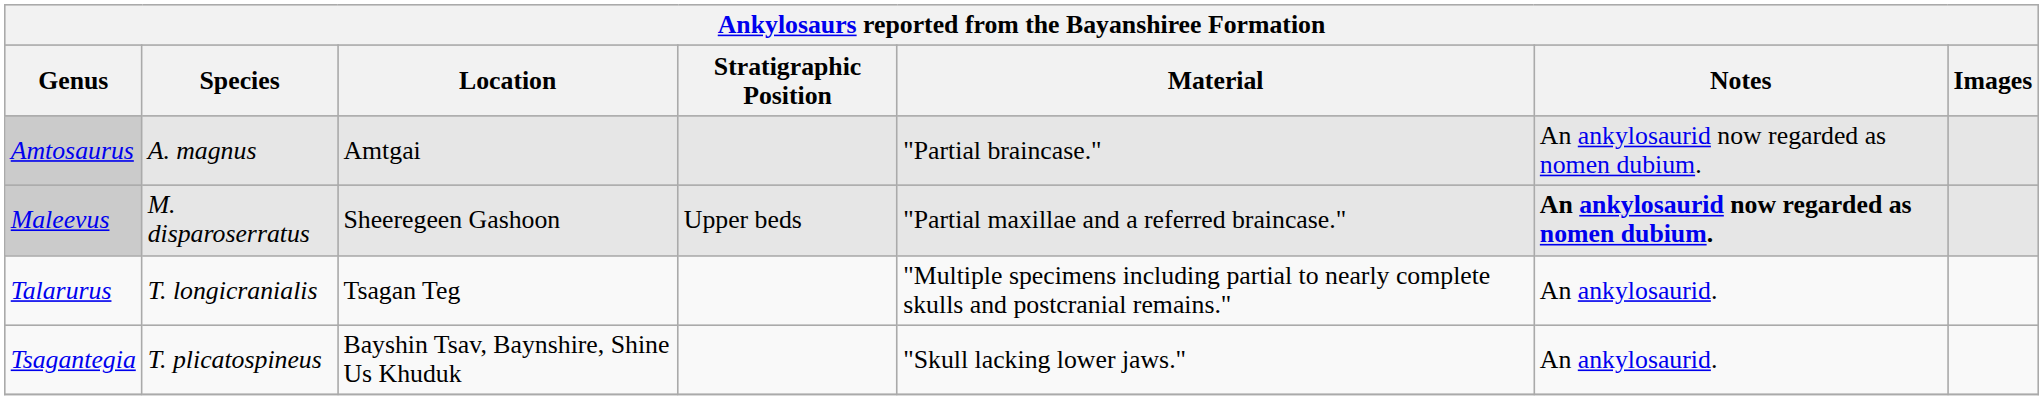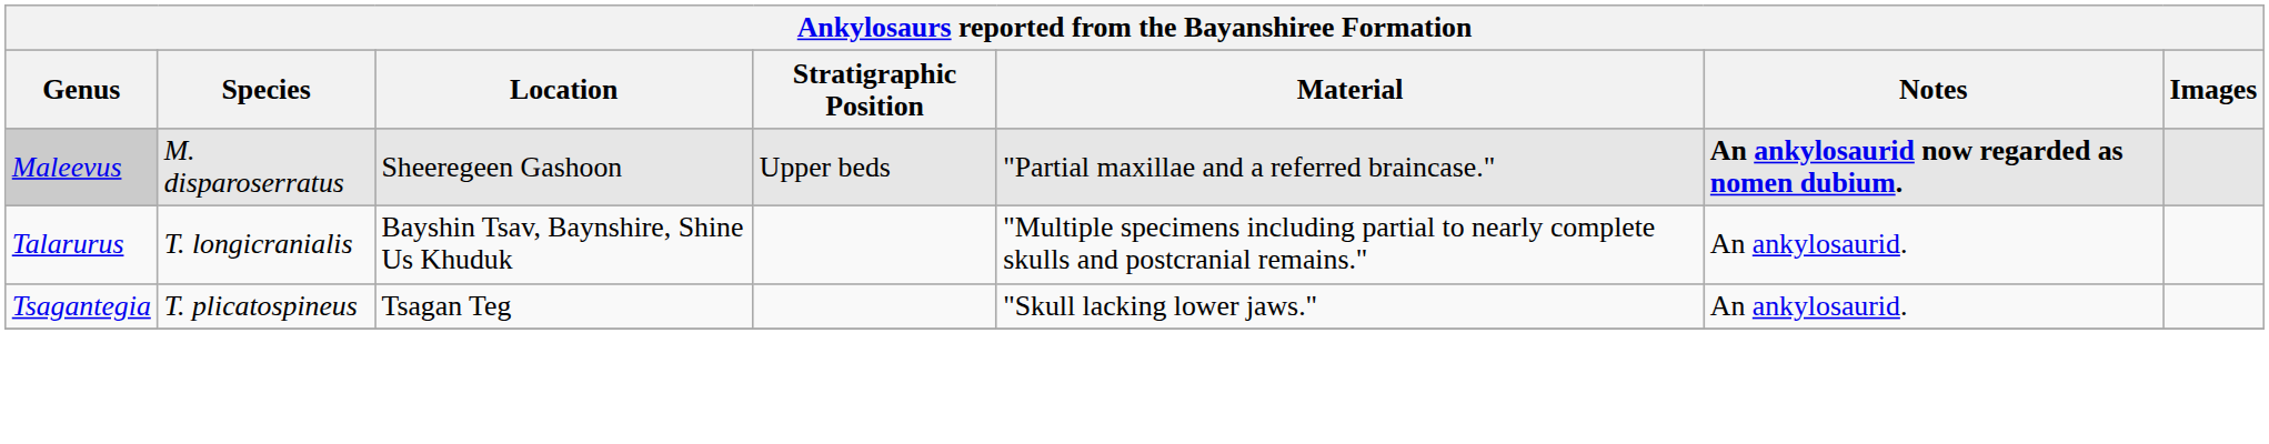 <table class="wikitable" align="center" width="100%">
 <tr>
 <th colspan="7" align="center"><strong><a href='#'>Ankylosaurs</a> reported from the Bayanshiree Formation</strong></th>
 </tr>
 <tr>
 <th>Genus</th>
 <th>Species</th>
 <th>Location</th>
 <th>Stratigraphic Position</th>
 <th>Material</th>
 <th>Notes</th>
 <th>Images</th>
 </tr>
 <tr>
-<td style="background:#cbcbcb;"><em><a href='#'>Amtosaurus</a></em></td>
-<td style="background:#e6e6e6;"><em>A. magnus</em></td>
-<td style="background:#e6e6e6;">Amtgai</td>
-<td style="background:#e6e6e6;"></td>
-<td style="background:#e6e6e6;">"Partial braincase."</td>
-<td style="background:#e6e6e6;">An <a href='#'>ankylosaurid</a> now regarded as <a href='#'>nomen dubium</a>.</td>
-<td style="background:#e6e6e6;"></td>
-</tr>
-<tr>
 <td style="background:#cbcbcb;"><em><a href='#'>Maleevus</a></em></td>
 <td style="background:#e6e6e6;"><em>M. disparoserratus</em></td>
 <td style="background:#e6e6e6;">Sheeregeen Gashoon</td>
 <td style="background:#e6e6e6;">Upper beds</td>
 <td style="background:#e6e6e6;">"Partial maxillae and a referred braincase."</td>
 <td style="background:#e6e6e6;"><strong>An <a href='#'>ankylosaurid</a> now regarded as <a href='#'>nomen dubium</a>.</strong></td>
 <td style="background:#e6e6e6;"></td>
 </tr>
 <tr>
 <td><em><a href='#'>Talarurus</a></em></td>
 <td><em>T. longicranialis</em></td>
-<td>Tsagan Teg</td>
+<td>Bayshin Tsav, Baynshire, Shine Us Khuduk</td>
 <td></td>
 <td>"Multiple specimens including partial to nearly complete skulls and postcranial remains."</td>
 <td>An <a href='#'>ankylosaurid</a>.</td>
 <td></td>
 </tr>
 <tr>
 <td><em><a href='#'>Tsagantegia</a></em></td>
 <td><em>T. plicatospineus</em></td>
-<td>Bayshin Tsav, Baynshire, Shine Us Khuduk</td>
+<td>Tsagan Teg</td>
 <td></td>
 <td>"Skull lacking lower jaws."</td>
 <td>An <a href='#'>ankylosaurid</a>.</td>
 <td></td>
 </tr>
 <tr>
 </tr>
 </table>
